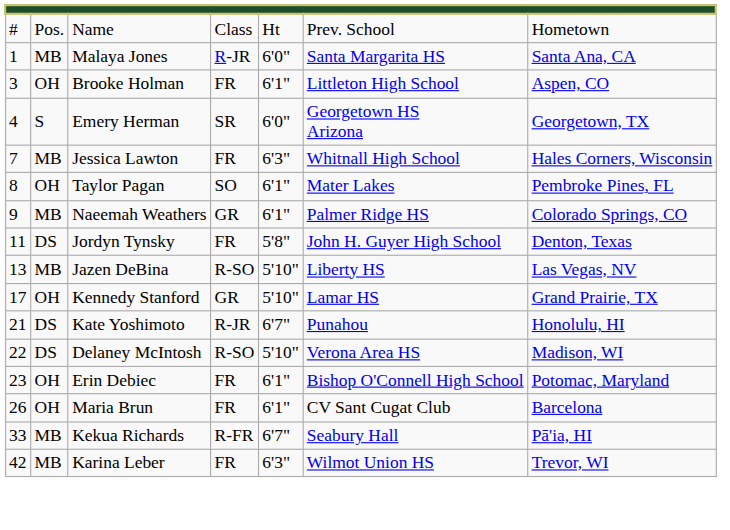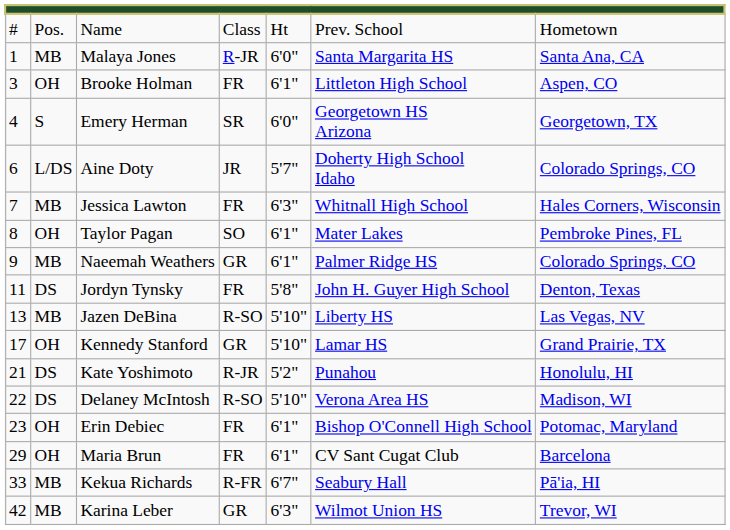 <table class="wikitable">
 <tr>
 <td colspan="7" style="background: #1E4D2B;color:#FFFFFF; border: 2px solid #C8C372;"></td>
 </tr>
 <tr>
 <td>#</td>
 <td>Pos.</td>
 <td>Name</td>
 <td>Class</td>
 <td>Ht</td>
 <td>Prev. School</td>
 <td>Hometown</td>
 </tr>
 <tr>
 <td>1</td>
 <td>MB</td>
 <td>Malaya Jones</td>
 <td><a href='#'>R</a>-JR</td>
 <td>6'0"</td>
 <td><a href='#'>Santa Margarita HS</a></td>
 <td><a href='#'>Santa Ana, CA</a></td>
 </tr>
 <tr>
 <td>3</td>
 <td>OH</td>
 <td>Brooke Holman</td>
 <td>FR</td>
 <td>6'1"</td>
 <td><a href='#'>Littleton High School</a></td>
 <td><a href='#'>Aspen, CO</a></td>
 </tr>
 <tr>
 <td>4</td>
 <td>S</td>
 <td>Emery Herman</td>
 <td>SR</td>
 <td>6'0"</td>
 <td><a href='#'>Georgetown HS</a><br><a href='#'>Arizona</a></td>
 <td><a href='#'>Georgetown, TX</a></td>
+</tr>
+<tr>
+<td>6</td>
+<td>L/DS</td>
+<td>Aine Doty</td>
+<td>JR</td>
+<td>5'7"</td>
+<td><a href='#'>Doherty High School</a><br><a href='#'>Idaho</a></td>
+<td><a href='#'>Colorado Springs, CO</a></td>
 </tr>
 <tr>
 <td>7</td>
 <td>MB</td>
 <td>Jessica Lawton</td>
 <td>FR</td>
 <td>6'3"</td>
 <td><a href='#'>Whitnall High School</a></td>
 <td><a href='#'>Hales Corners, Wisconsin</a></td>
 </tr>
 <tr>
 <td>8</td>
 <td>OH</td>
 <td>Taylor Pagan</td>
 <td>SO</td>
 <td>6'1"</td>
 <td><a href='#'>Mater Lakes</a></td>
 <td><a href='#'>Pembroke Pines, FL</a></td>
 </tr>
 <tr>
 <td>9</td>
 <td>MB</td>
 <td>Naeemah Weathers</td>
 <td>GR</td>
 <td>6'1"</td>
 <td><a href='#'>Palmer Ridge HS</a></td>
 <td><a href='#'>Colorado Springs, CO</a></td>
 </tr>
 <tr>
 <td>11</td>
 <td>DS</td>
 <td>Jordyn Tynsky</td>
 <td>FR</td>
 <td>5'8"</td>
 <td><a href='#'>John H. Guyer High School</a></td>
 <td><a href='#'>Denton, Texas</a></td>
 </tr>
 <tr>
 <td>13</td>
 <td>MB</td>
 <td>Jazen DeBina</td>
 <td>R-SO</td>
 <td>5'10"</td>
 <td><a href='#'>Liberty HS</a></td>
 <td><a href='#'>Las Vegas, NV</a></td>
 </tr>
 <tr>
 <td>17</td>
 <td>OH</td>
 <td>Kennedy Stanford</td>
 <td>GR</td>
 <td>5'10"</td>
 <td><a href='#'>Lamar HS</a></td>
 <td><a href='#'>Grand Prairie, TX</a></td>
 </tr>
 <tr>
 <td>21</td>
 <td>DS</td>
 <td>Kate Yoshimoto</td>
 <td>R-JR</td>
-<td>6'7"</td>
+<td>5'2"</td>
 <td><a href='#'>Punahou</a></td>
 <td><a href='#'>Honolulu, HI</a></td>
 </tr>
 <tr>
 <td>22</td>
 <td>DS</td>
 <td>Delaney McIntosh</td>
 <td>R-SO</td>
 <td>5'10"</td>
 <td><a href='#'>Verona Area HS</a></td>
 <td><a href='#'>Madison, WI</a></td>
 </tr>
 <tr>
 <td>23</td>
 <td>OH</td>
 <td>Erin Debiec</td>
 <td>FR</td>
 <td>6'1"</td>
 <td><a href='#'>Bishop O'Connell High School</a></td>
 <td><a href='#'>Potomac, Maryland</a></td>
 </tr>
 <tr>
-<td>26</td>
+<td>29</td>
 <td>OH</td>
 <td>Maria Brun</td>
 <td>FR</td>
 <td>6'1"</td>
 <td>CV Sant Cugat Club</td>
 <td><a href='#'>Barcelona</a></td>
 </tr>
 <tr>
 <td>33</td>
 <td>MB</td>
 <td>Kekua Richards</td>
 <td>R-FR</td>
 <td>6'7"</td>
 <td><a href='#'>Seabury Hall</a></td>
 <td><a href='#'>Pā'ia, HI</a></td>
 </tr>
 <tr>
 <td>42</td>
 <td>MB</td>
 <td>Karina Leber</td>
-<td>FR</td>
+<td>GR</td>
 <td>6'3"</td>
 <td><a href='#'>Wilmot Union HS</a></td>
 <td><a href='#'>Trevor, WI</a></td>
 </tr>
 </table>
